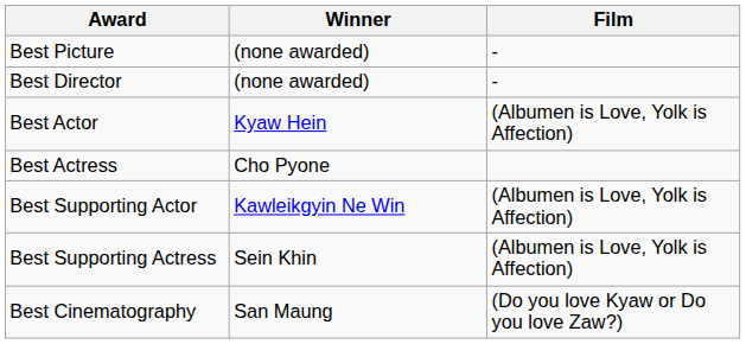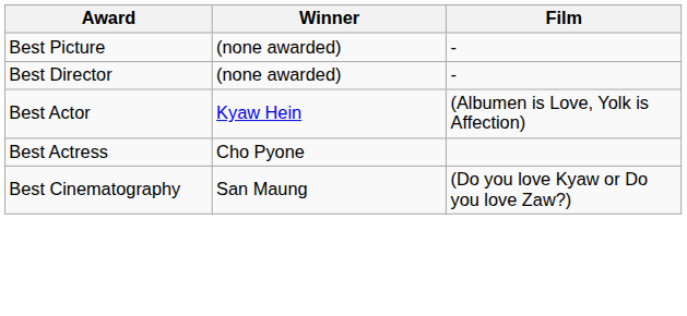 <table class="wikitable">
 <tr>
 <th width="200"><strong>Award</strong></th>
 <th width="250"><strong>Winner</strong></th>
 <th width="250"><strong>Film</strong></th>
 </tr>
 <tr>
 <td>Best Picture</td>
 <td>(none awarded)</td>
 <td>-</td>
 </tr>
 <tr>
 <td>Best Director</td>
 <td>(none awarded)</td>
 <td>-</td>
 </tr>
 <tr>
 <td>Best Actor</td>
 <td><a href='#'>Kyaw Hein</a></td>
 <td> (Albumen is Love, Yolk is Affection)</td>
 </tr>
 <tr>
 <td>Best Actress</td>
 <td>Cho Pyone</td>
 <td></td>
 </tr>
 <tr>
-<td>Best Supporting Actor</td>
-<td><a href='#'>Kawleikgyin Ne Win</a></td>
-<td> (Albumen is Love, Yolk is Affection)</td>
-</tr>
-<tr>
-<td>Best Supporting Actress</td>
-<td>Sein Khin</td>
-<td> (Albumen is Love, Yolk is Affection)</td>
-</tr>
-<tr>
 <td>Best Cinematography</td>
 <td>San Maung</td>
 <td> (Do you love Kyaw or Do you love Zaw?)</td>
 </tr>
 </table>
